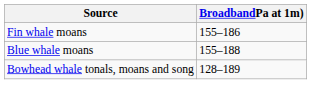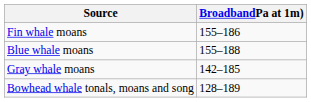 <table class="wikitable">
 <tr>
 <th>Source</th>
 <th><a href='#'>Broadband</a>Pa at 1m)</th>
 </tr>
 <tr>
 <td><a href='#'>Fin whale</a> moans</td>
 <td>155–186</td>
 </tr>
 <tr>
 <td><a href='#'>Blue whale</a> moans</td>
 <td>155–188</td>
 </tr>
 <tr>
+<td><a href='#'>Gray whale</a> moans</td>
+<td>142–185</td>
+</tr>
+<tr>
 <td><a href='#'>Bowhead whale</a> tonals, moans and song</td>
 <td>128–189</td>
 </tr>
 </table>
